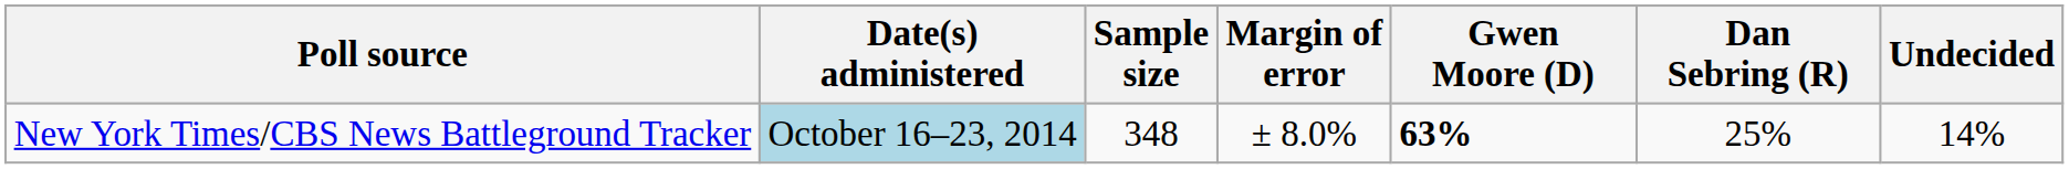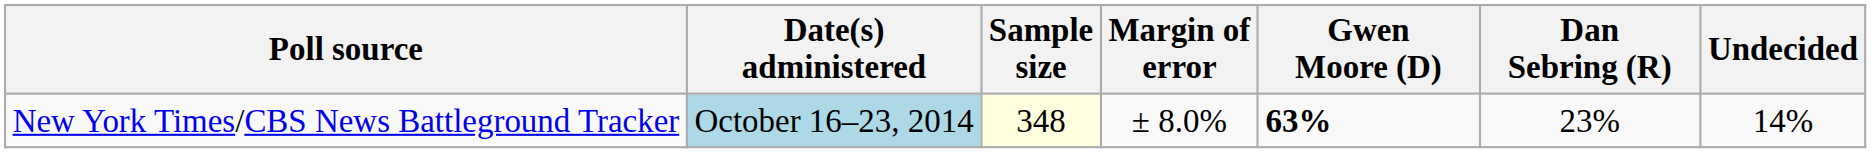 <table class="wikitable">
 <tr>
 <th>Poll source</th>
 <th>Date(s)<br>administered</th>
 <th>Sample<br>size</th>
 <th>Margin of<br>error</th>
 <th style="width:100px;">Gwen<br>Moore (D)</th>
 <th style="width:100px;">Dan<br>Sebring (R)</th>
 <th>Undecided</th>
 </tr>
 <tr>
 <td><a href='#'>New York Times</a>/<a href='#'>CBS News Battleground Tracker</a></td>
 <td align=center style="background: lightblue;">October 16–23, 2014</td>
-<td align=center>348</td>
+<td align=center style="background: lightyellow;">348</td>
 <td align=center>± 8.0%</td>
 <td><strong>63%</strong></td>
-<td align=center>25%</td>
+<td align=center>23%</td>
 <td align=center>14%</td>
 </tr>
 </table>
